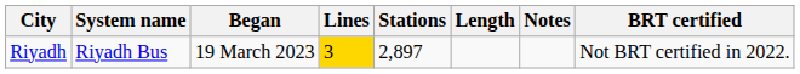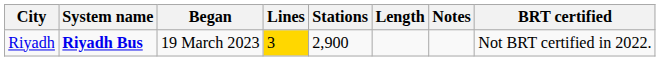 <table class="wikitable">
 <tr>
 <th>City</th>
 <th>System name</th>
 <th>Began</th>
 <th>Lines</th>
 <th>Stations</th>
 <th>Length</th>
 <th>Notes</th>
 <th>BRT certified</th>
 </tr>
 <tr>
 <td><a href='#'>Riyadh</a></td>
-<td><a href='#'>Riyadh Bus</a></td>
+<td><strong><a href='#'>Riyadh Bus</a></strong></td>
 <td>19 March 2023</td>
 <td style="background: gold;">3</td>
-<td>2,897</td>
+<td>2,900</td>
 <td></td>
 <td></td>
 <td>Not BRT certified in 2022.</td>
 </tr>
 </table>
